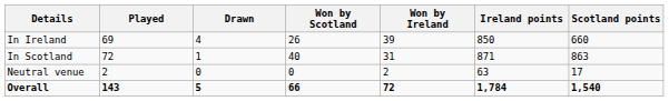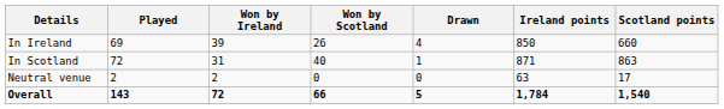 <table class="wikitable sortable">
 <tr>
 <th width="125">Details</th>
 <th width="125">Played</th>
+<th width="125">Won by<br>Ireland</th>
+<th width="125">Won by<br>Scotland</th>
 <th width="125">Drawn</th>
-<th width="125">Won by<br>Scotland</th>
-<th width="125">Won by<br>Ireland</th>
 <th width="125">Ireland points</th>
 <th width="125">Scotland points</th>
 </tr>
 <tr>
 <td>In Ireland</td>
 <td>69</td>
+<td>39</td>
+<td>26</td>
 <td>4</td>
-<td>26</td>
-<td>39</td>
 <td>850</td>
 <td>660</td>
 </tr>
 <tr>
 <td>In Scotland</td>
 <td>72</td>
+<td>31</td>
+<td>40</td>
 <td>1</td>
-<td>40</td>
-<td>31</td>
 <td>871</td>
 <td>863</td>
 </tr>
 <tr>
 <td>Neutral venue</td>
 <td>2</td>
+<td>2</td>
 <td>0</td>
 <td>0</td>
-<td>2</td>
 <td>63</td>
 <td>17</td>
 </tr>
 <tr class="sortbottom">
 <td><strong>Overall</strong></td>
 <td><strong>143</strong></td>
+<td><strong>72</strong></td>
+<td><strong>66</strong></td>
 <td><strong>5</strong></td>
-<td><strong>66</strong></td>
-<td><strong>72</strong></td>
 <td><strong>1,784</strong></td>
 <td><strong>1,540</strong></td>
 </tr>
 </table>
